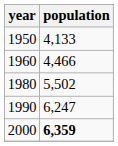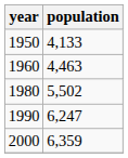 <table class="wikitable">
 <tr>
 <th>year</th>
 <th>population</th>
 </tr>
 <tr>
 <td>1950</td>
 <td>4,133</td>
 </tr>
 <tr>
 <td>1960</td>
-<td>4,466</td>
+<td>4,463</td>
 </tr>
 <tr>
 <td>1980</td>
 <td>5,502</td>
 </tr>
 <tr>
 <td>1990</td>
 <td>6,247</td>
 </tr>
 <tr>
 <td>2000</td>
-<td><strong>6,359</strong></td>
+<td>6,359</td>
 </tr>
 <tr>
 </tr>
 </table>
